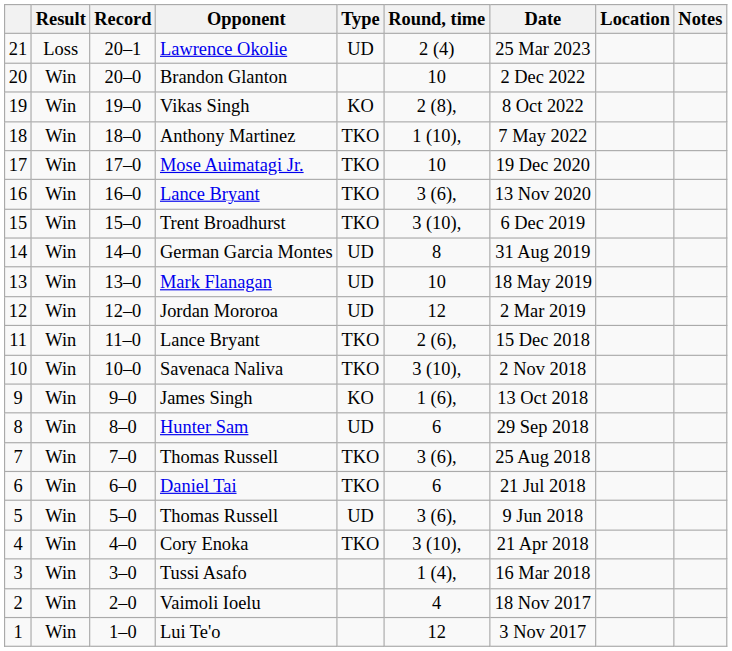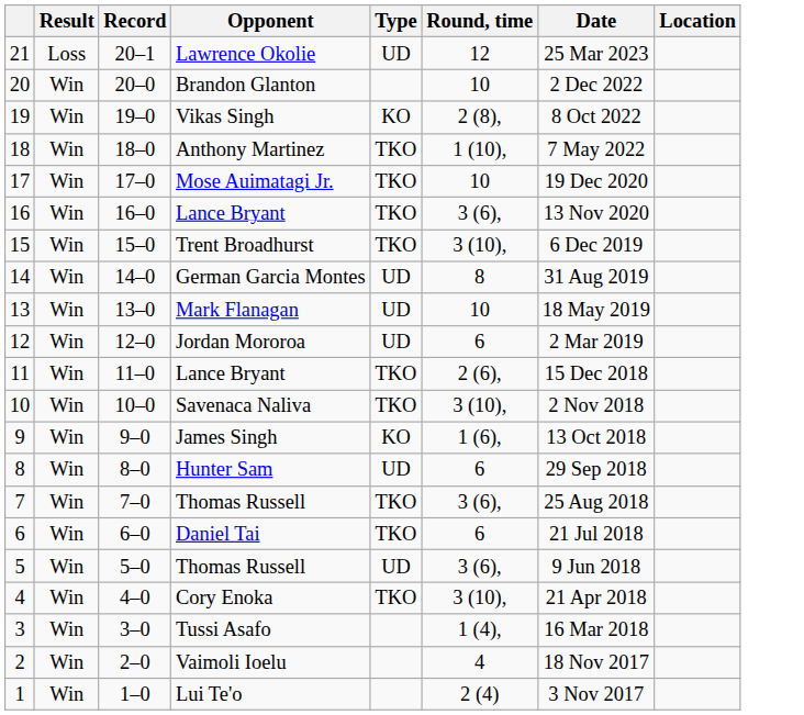 <table class="wikitable" style="text-align:center">
 <tr>
 <th></th>
 <th>Result</th>
 <th>Record</th>
 <th>Opponent</th>
 <th>Type</th>
 <th>Round, time</th>
 <th>Date</th>
 <th>Location</th>
-<th>Notes</th>
 </tr>
 <tr>
 <td>21</td>
 <td>Loss</td>
 <td>20–1</td>
 <td style="text-align:left;"><a href='#'>Lawrence Okolie</a></td>
 <td>UD</td>
-<td>2 (4)</td>
+<td>12</td>
 <td>25 Mar 2023</td>
-<td style="text-align:left;"></td>
 <td style="text-align:left;"></td>
 </tr>
 <tr>
 <td>20</td>
 <td>Win</td>
 <td>20–0</td>
 <td style="text-align:left;">Brandon Glanton</td>
 <td></td>
 <td>10</td>
 <td>2 Dec 2022</td>
 <td style="text-align:left;"></td>
-<td style="text-align:left;"></td>
 </tr>
 <tr>
 <td>19</td>
 <td>Win</td>
 <td>19–0</td>
 <td style="text-align:left;">Vikas Singh</td>
 <td>KO</td>
 <td>2 (8), </td>
 <td>8 Oct 2022</td>
 <td style="text-align:left;"></td>
-<td></td>
 </tr>
 <tr>
 <td>18</td>
 <td>Win</td>
 <td>18–0</td>
 <td style="text-align:left;">Anthony Martinez</td>
 <td>TKO</td>
 <td>1 (10), </td>
 <td>7 May 2022</td>
-<td style="text-align:left;"></td>
 <td style="text-align:left;"></td>
 </tr>
 <tr>
 <td>17</td>
 <td>Win</td>
 <td>17–0</td>
 <td style="text-align:left;"><a href='#'>Mose Auimatagi Jr.</a></td>
 <td>TKO</td>
 <td>10</td>
 <td>19 Dec 2020</td>
 <td style="text-align:left;"></td>
-<td style="text-align:left;"></td>
 </tr>
 <tr>
 <td>16</td>
 <td>Win</td>
 <td>16–0</td>
 <td style="text-align:left;"><a href='#'>Lance Bryant</a></td>
 <td>TKO</td>
 <td>3 (6), </td>
 <td>13 Nov 2020</td>
-<td style="text-align:left;"></td>
 <td style="text-align:left;"></td>
 </tr>
 <tr>
 <td>15</td>
 <td>Win</td>
 <td>15–0</td>
 <td style="text-align:left;">Trent Broadhurst</td>
 <td>TKO</td>
 <td>3 (10), </td>
 <td>6 Dec 2019</td>
 <td style="text-align:left;"></td>
-<td style="text-align:left;"></td>
 </tr>
 <tr>
 <td>14</td>
 <td>Win</td>
 <td>14–0</td>
 <td style="text-align:left;">German Garcia Montes</td>
 <td>UD</td>
 <td>8</td>
 <td>31 Aug 2019</td>
 <td style="text-align:left;"></td>
-<td></td>
 </tr>
 <tr>
 <td>13</td>
 <td>Win</td>
 <td>13–0</td>
 <td style="text-align:left;"><a href='#'>Mark Flanagan</a></td>
 <td>UD</td>
 <td>10</td>
 <td>18 May 2019</td>
 <td style="text-align:left;"></td>
-<td style="text-align:left;"></td>
 </tr>
 <tr>
 <td>12</td>
 <td>Win</td>
 <td>12–0</td>
 <td style="text-align:left;">Jordan Mororoa</td>
 <td>UD</td>
-<td>12</td>
+<td>6</td>
 <td>2 Mar 2019</td>
 <td style="text-align:left;"></td>
-<td></td>
 </tr>
 <tr>
 <td>11</td>
 <td>Win</td>
 <td>11–0</td>
 <td style="text-align:left;">Lance Bryant</td>
 <td>TKO</td>
 <td>2 (6), </td>
 <td>15 Dec 2018</td>
 <td style="text-align:left;"></td>
-<td></td>
 </tr>
 <tr>
 <td>10</td>
 <td>Win</td>
 <td>10–0</td>
 <td style="text-align:left;">Savenaca Naliva</td>
 <td>TKO</td>
 <td>3 (10), </td>
 <td>2 Nov 2018</td>
-<td style="text-align:left;"></td>
 <td style="text-align:left;"></td>
 </tr>
 <tr>
 <td>9</td>
 <td>Win</td>
 <td>9–0</td>
 <td style="text-align:left;">James Singh</td>
 <td>KO</td>
 <td>1 (6), </td>
 <td>13 Oct 2018</td>
 <td style="text-align:left;"></td>
-<td></td>
 </tr>
 <tr>
 <td>8</td>
 <td>Win</td>
 <td>8–0</td>
 <td style="text-align:left;"><a href='#'>Hunter Sam</a></td>
 <td>UD</td>
 <td>6</td>
 <td>29 Sep 2018</td>
 <td style="text-align:left;"></td>
-<td></td>
 </tr>
 <tr>
 <td>7</td>
 <td>Win</td>
 <td>7–0</td>
 <td style="text-align:left;">Thomas Russell</td>
 <td>TKO</td>
 <td>3 (6), </td>
 <td>25 Aug 2018</td>
 <td style="text-align:left;"></td>
-<td></td>
 </tr>
 <tr>
 <td>6</td>
 <td>Win</td>
 <td>6–0</td>
 <td style="text-align:left;"><a href='#'>Daniel Tai</a></td>
 <td>TKO</td>
 <td>6</td>
 <td>21 Jul 2018</td>
 <td style="text-align:left;"></td>
-<td></td>
 </tr>
 <tr>
 <td>5</td>
 <td>Win</td>
 <td>5–0</td>
 <td style="text-align:left;">Thomas Russell</td>
 <td>UD</td>
 <td>3 (6), </td>
 <td>9 Jun 2018</td>
 <td style="text-align:left;"></td>
-<td></td>
 </tr>
 <tr>
 <td>4</td>
 <td>Win</td>
 <td>4–0</td>
 <td style="text-align:left;">Cory Enoka</td>
 <td>TKO</td>
 <td>3 (10), </td>
 <td>21 Apr 2018</td>
-<td style="text-align:left;"></td>
 <td style="text-align:left;"></td>
 </tr>
 <tr>
 <td>3</td>
 <td>Win</td>
 <td>3–0</td>
 <td style="text-align:left;">Tussi Asafo</td>
 <td></td>
 <td>1 (4), </td>
 <td>16 Mar 2018</td>
 <td style="text-align:left;"></td>
-<td></td>
 </tr>
 <tr>
 <td>2</td>
 <td>Win</td>
 <td>2–0</td>
 <td style="text-align:left;">Vaimoli Ioelu</td>
 <td></td>
 <td>4</td>
 <td>18 Nov 2017</td>
 <td style="text-align:left;"></td>
-<td></td>
 </tr>
 <tr>
 <td>1</td>
 <td>Win</td>
 <td>1–0</td>
 <td style="text-align:left;">Lui Te'o</td>
 <td></td>
-<td>12</td>
+<td>2 (4)</td>
 <td>3 Nov 2017</td>
 <td style="text-align:left;"></td>
-<td></td>
 </tr>
 </table>
